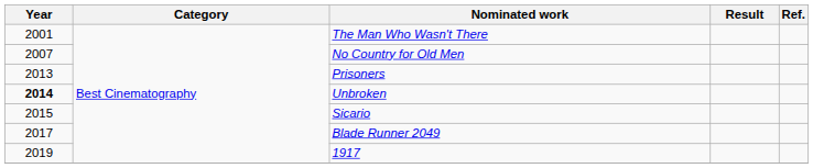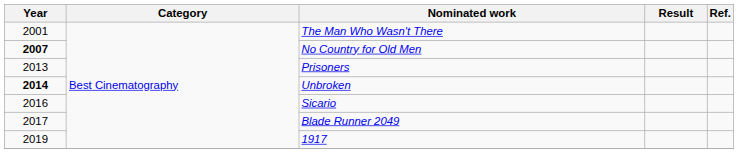 <table class=wikitable>
 <tr>
 <th scope="col" style="width:5em;">Year</th>
 <th scope="col" style="width:20em;">Category</th>
 <th scope="col" style="width:30em;">Nominated work</th>
 <th scope="col" style="width:5em;">Result</th>
 <th>Ref.</th>
 </tr>
 <tr>
 <td style="text-align:center;">2001</td>
 <td rowspan=7><a href='#'>Best Cinematography</a></td>
 <td><em><a href='#'>The Man Who Wasn't There</a></em></td>
 <td></td>
 <td></td>
 </tr>
 <tr>
-<td style="text-align:center;">2007</td>
+<td style="text-align:center;"><strong>2007</strong></td>
 <td><em><a href='#'>No Country for Old Men</a></em></td>
 <td></td>
 <td></td>
 </tr>
 <tr>
 <td style="text-align:center;">2013</td>
 <td><em><a href='#'>Prisoners</a></em></td>
 <td></td>
 <td></td>
 </tr>
 <tr>
 <td style="text-align:center;"><strong>2014</strong></td>
 <td><em><a href='#'>Unbroken</a></em></td>
 <td></td>
 <td></td>
 </tr>
 <tr>
-<td style="text-align:center;">2015</td>
+<td style="text-align:center;">2016</td>
 <td><em><a href='#'>Sicario</a></em></td>
 <td></td>
 <td></td>
 </tr>
 <tr>
 <td style="text-align:center;">2017</td>
 <td><em><a href='#'>Blade Runner 2049</a></em></td>
 <td></td>
 <td></td>
 </tr>
 <tr>
 <td style="text-align:center;">2019</td>
 <td><em><a href='#'>1917</a></em></td>
 <td></td>
 <td></td>
 </tr>
 <tr>
 </tr>
 </table>
